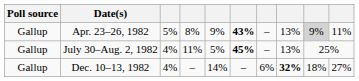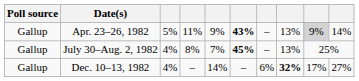 <table class="wikitable" style="font-size:90%; text-align:center">
 <tr>
 <th>Poll source</th>
 <th style="width:100;">Date(s)</th>
 <th></th>
 <th></th>
 <th></th>
 <th></th>
 <th></th>
 <th></th>
 <th></th>
 <th></th>
 </tr>
 <tr>
 <td>Gallup</td>
 <td>Apr. 23–26, 1982</td>
 <td>5%</td>
-<td>8%</td>
+<td>11%</td>
 <td>9%</td>
 <td><strong>43%</strong></td>
 <td>–</td>
 <td>13%</td>
 <td style="background: lightgrey;">9%</td>
-<td>11%</td>
+<td>14%</td>
 </tr>
 <tr>
 <td>Gallup</td>
 <td>July 30–Aug. 2, 1982</td>
 <td>4%</td>
-<td>11%</td>
-<td>5%</td>
+<td>8%</td>
+<td>7%</td>
 <td><strong>45%</strong></td>
 <td>–</td>
 <td>13%</td>
 <td colspan="2">25%</td>
 </tr>
 <tr>
 <td>Gallup</td>
 <td>Dec. 10–13, 1982</td>
 <td>4%</td>
 <td>–</td>
 <td>14%</td>
 <td>–</td>
 <td>6%</td>
 <td><strong>32%</strong></td>
-<td>18%</td>
+<td>17%</td>
 <td>27%</td>
 </tr>
 </table>
